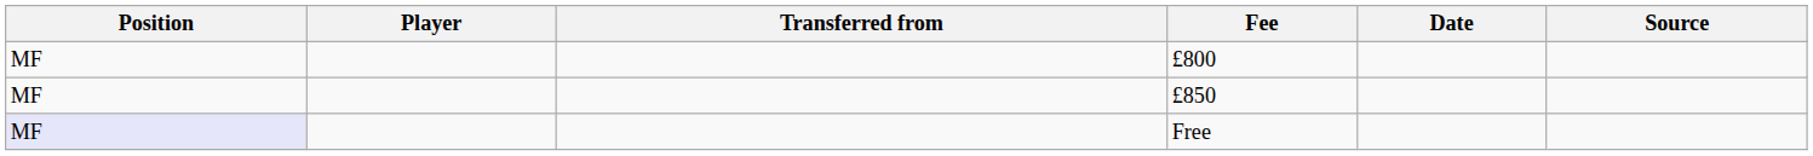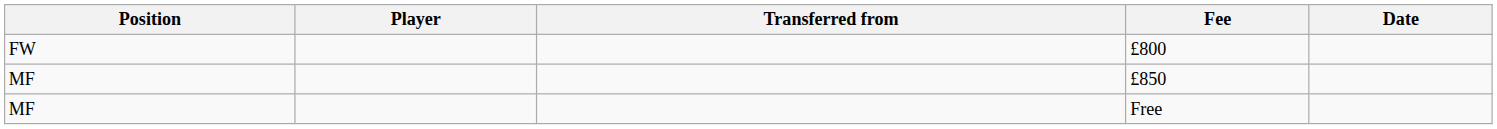 <table width=99% class="wikitable sortable" style="text-align:center; font-size:95%; text-align:left">
 <tr>
 <th>Position</th>
 <th>Player</th>
 <th>Transferred from</th>
 <th>Fee</th>
 <th>Date</th>
-<th>Source</th>
 </tr>
 <tr>
-<td>MF</td>
+<td>FW</td>
 <td></td>
 <td></td>
 <td>£800</td>
-<td></td>
 <td></td>
 </tr>
 <tr>
 <td>MF</td>
 <td></td>
 <td></td>
 <td>£850</td>
 <td></td>
-<td></td>
 </tr>
 <tr>
-<td style="background: lavender;">MF</td>
+<td>MF</td>
 <td></td>
 <td></td>
 <td>Free</td>
 <td></td>
-<td></td>
 </tr>
 </table>
